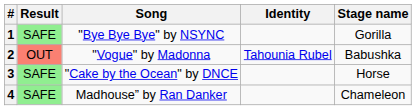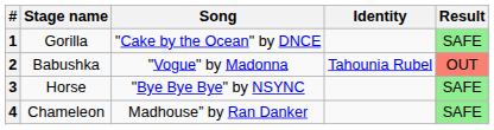 <table class="wikitable plainrowheaders" style="text-align: center;">
 <tr>
 <th>#</th>
-<th>Result</th>
+<th>Stage name</th>
 <th>Song</th>
 <th>Identity</th>
-<th>Stage name</th>
+<th>Result</th>
 </tr>
 <tr>
 <th>1</th>
+<td>Gorilla</td>
+<td>"<a href='#'>Cake by the Ocean</a>" by <a href='#'>DNCE</a></td>
+<td></td>
 <td bgcolor="lightgreen">SAFE</td>
-<td>"<a href='#'>Bye Bye Bye</a>" by <a href='#'>NSYNC</a></td>
-<td></td>
-<td>Gorilla</td>
 </tr>
 <tr>
 <th>2</th>
-<td bgcolor="salmon">OUT</td>
+<td>Babushka</td>
 <td>"<a href='#'>Vogue</a>" by <a href='#'>Madonna</a></td>
 <td><a href='#'>Tahounia Rubel</a></td>
-<td>Babushka</td>
+<td bgcolor="salmon">OUT</td>
 </tr>
 <tr>
 <th>3</th>
+<td>Horse</td>
+<td>"<a href='#'>Bye Bye Bye</a>" by <a href='#'>NSYNC</a></td>
+<td></td>
 <td bgcolor="lightgreen">SAFE</td>
-<td>"<a href='#'>Cake by the Ocean</a>" by <a href='#'>DNCE</a></td>
-<td></td>
-<td>Horse</td>
 </tr>
 <tr>
 <th>4</th>
-<td bgcolor="lightgreen">SAFE</td>
+<td>Chameleon</td>
 <td>Madhouse” by <a href='#'>Ran Danker</a></td>
 <td></td>
-<td>Chameleon</td>
+<td bgcolor="lightgreen">SAFE</td>
 </tr>
 </table>
